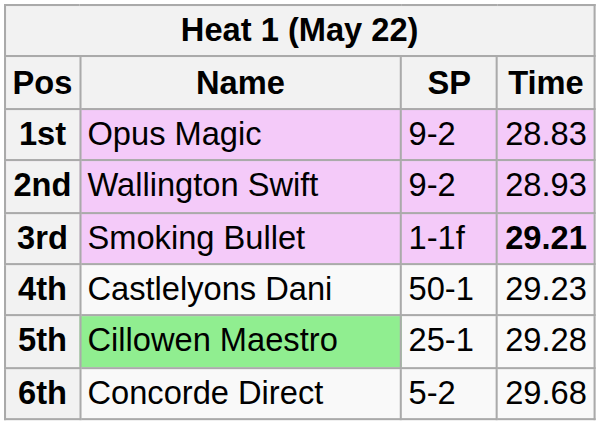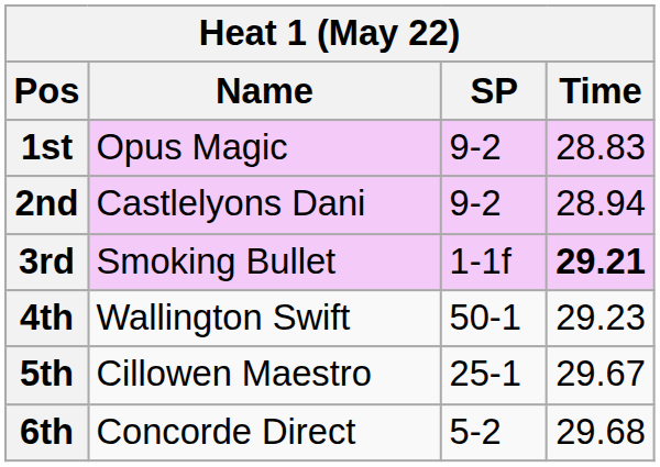 <table class="wikitable">
 <tr>
 <th colspan="6">Heat 1 (May 22)</th>
 </tr>
 <tr>
 <th width=20>Pos</th>
 <th width=150>Name</th>
 <th width=40>SP</th>
 <th width=40>Time</th>
 </tr>
 <tr style="background: #f4caf9;">
 <th>1st</th>
 <td>Opus Magic</td>
 <td>9-2</td>
 <td>28.83</td>
 </tr>
 <tr style="background: #f4caf9;">
 <th>2nd</th>
-<td>Wallington Swift</td>
+<td>Castlelyons Dani</td>
 <td>9-2</td>
-<td>28.93</td>
+<td>28.94</td>
 </tr>
 <tr style="background: #f4caf9;">
 <th>3rd</th>
 <td>Smoking Bullet</td>
 <td>1-1f</td>
 <td><strong>29.21</strong></td>
 </tr>
 <tr>
 <th>4th</th>
-<td>Castlelyons Dani</td>
+<td>Wallington Swift</td>
 <td>50-1</td>
 <td>29.23</td>
 </tr>
 <tr>
 <th>5th</th>
-<td style="background: lightgreen;">Cillowen Maestro</td>
+<td>Cillowen Maestro</td>
 <td>25-1</td>
-<td>29.28</td>
+<td>29.67</td>
 </tr>
 <tr>
 <th>6th</th>
 <td>Concorde Direct</td>
 <td>5-2</td>
 <td>29.68</td>
 </tr>
 </table>
